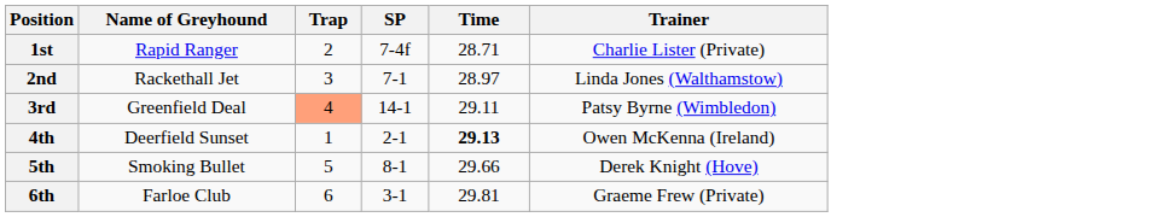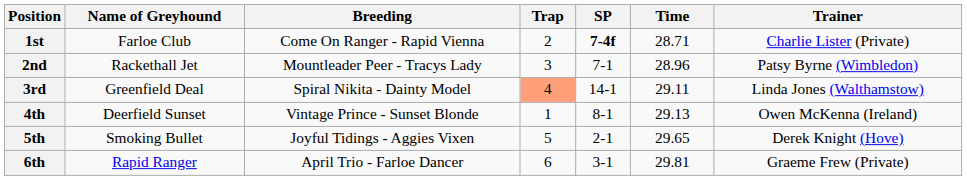 <table class="wikitable" style="text-align: center">
 <tr>
 <th width=50>Position</th>
 <th width=180>Name of Greyhound</th>
+<th width=280>Breeding</th>
 <th width=50>Trap</th>
 <th width=50>SP</th>
 <th width=80>Time</th>
 <th width=250>Trainer</th>
 </tr>
 <tr>
 <th>1st</th>
-<td><a href='#'>Rapid Ranger</a></td>
+<td>Farloe Club</td>
+<td>Come On Ranger - Rapid Vienna</td>
 <td>2</td>
-<td>7-4f</td>
+<td><strong>7-4f</strong></td>
 <td>28.71</td>
 <td><a href='#'>Charlie Lister</a> (Private)</td>
 </tr>
 <tr>
 <th>2nd</th>
 <td>Rackethall Jet</td>
+<td>Mountleader Peer - Tracys Lady</td>
 <td>3</td>
 <td>7-1</td>
-<td>28.97</td>
-<td>Linda Jones <a href='#'>(Walthamstow)</a></td>
+<td>28.96</td>
+<td>Patsy Byrne <a href='#'>(Wimbledon)</a></td>
 </tr>
 <tr>
 <th>3rd</th>
 <td>Greenfield Deal</td>
+<td>Spiral Nikita - Dainty Model</td>
 <td style="background: lightsalmon;">4</td>
 <td>14-1</td>
 <td>29.11</td>
-<td>Patsy Byrne <a href='#'>(Wimbledon)</a></td>
+<td>Linda Jones <a href='#'>(Walthamstow)</a></td>
 </tr>
 <tr>
 <th>4th</th>
 <td>Deerfield Sunset</td>
+<td>Vintage Prince - Sunset Blonde</td>
 <td>1</td>
-<td>2-1</td>
-<td><strong>29.13</strong></td>
+<td>8-1</td>
+<td>29.13</td>
 <td>Owen McKenna (Ireland)</td>
 </tr>
 <tr>
 <th>5th</th>
 <td>Smoking Bullet</td>
+<td>Joyful Tidings - Aggies Vixen</td>
 <td>5</td>
-<td>8-1</td>
-<td>29.66</td>
+<td>2-1</td>
+<td>29.65</td>
 <td>Derek Knight <a href='#'>(Hove)</a></td>
 </tr>
 <tr>
 <th>6th</th>
-<td>Farloe Club</td>
+<td><a href='#'>Rapid Ranger</a></td>
+<td>April Trio - Farloe Dancer</td>
 <td>6</td>
 <td>3-1</td>
 <td>29.81</td>
 <td>Graeme Frew (Private)</td>
 </tr>
 </table>
